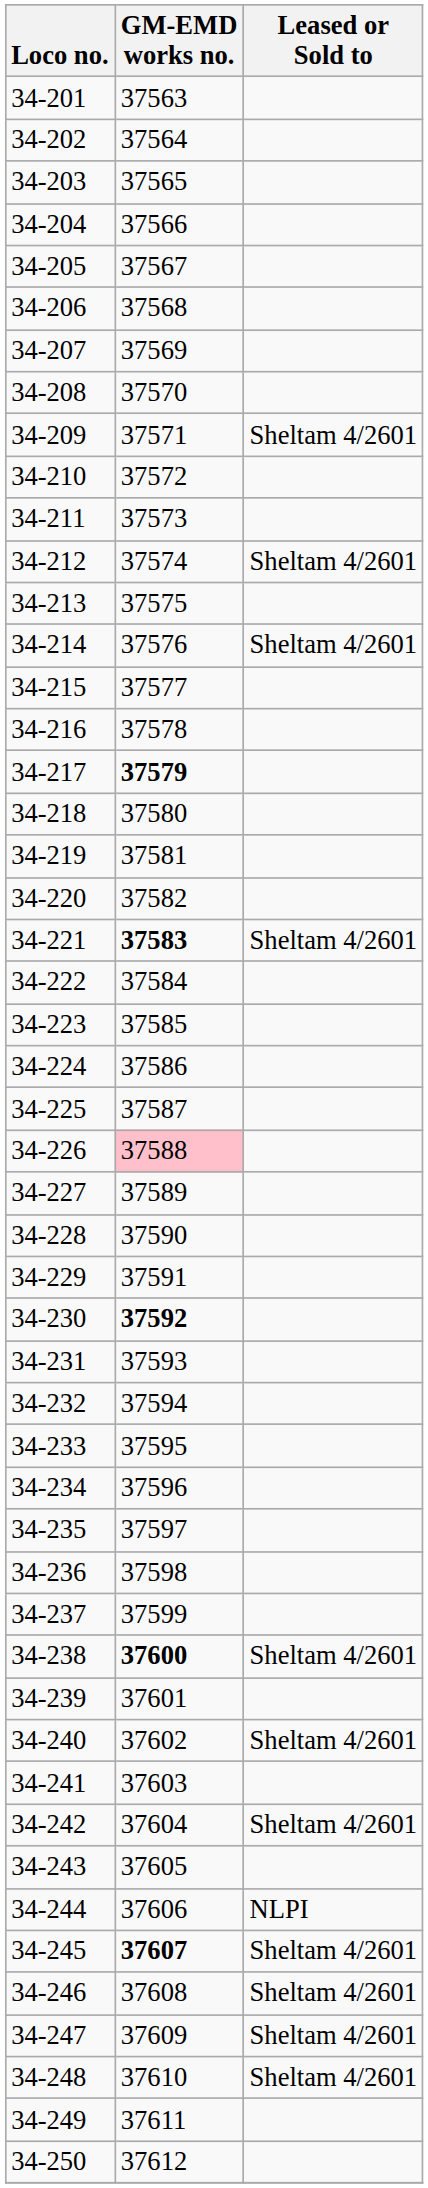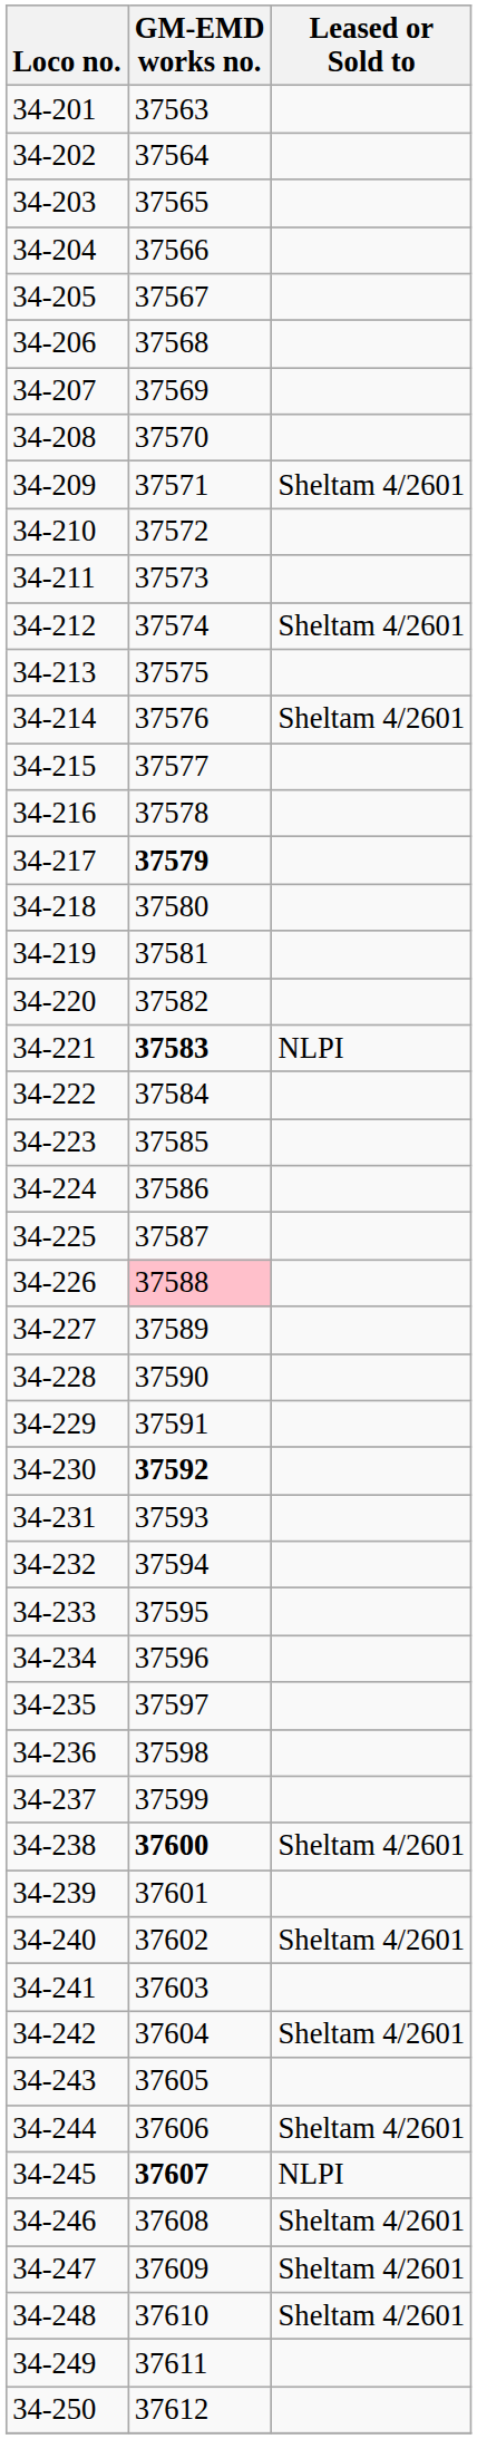 <table class="wikitable collapsible sortable collapsed" style="margin:0.5em auto; font-size:100%;">
 <tr>
 <th><br>Loco no.</th>
 <th>GM-EMD<br>works no.</th>
 <th>Leased or<br>Sold to</th>
 </tr>
 <tr>
 <td>34-201</td>
 <td>37563</td>
 <td></td>
 </tr>
 <tr>
 <td>34-202</td>
 <td>37564</td>
 <td></td>
 </tr>
 <tr>
 <td>34-203</td>
 <td>37565</td>
 <td></td>
 </tr>
 <tr>
 <td>34-204</td>
 <td>37566</td>
 <td></td>
 </tr>
 <tr>
 <td>34-205</td>
 <td>37567</td>
 <td></td>
 </tr>
 <tr>
 <td>34-206</td>
 <td>37568</td>
 <td></td>
 </tr>
 <tr>
 <td>34-207</td>
 <td>37569</td>
 <td></td>
 </tr>
 <tr>
 <td>34-208</td>
 <td>37570</td>
 <td></td>
 </tr>
 <tr>
 <td>34-209</td>
 <td>37571</td>
 <td>Sheltam 4/2601</td>
 </tr>
 <tr>
 <td>34-210</td>
 <td>37572</td>
 <td></td>
 </tr>
 <tr>
 <td>34-211</td>
 <td>37573</td>
 <td></td>
 </tr>
 <tr>
 <td>34-212</td>
 <td>37574</td>
 <td>Sheltam 4/2601</td>
 </tr>
 <tr>
 <td>34-213</td>
 <td>37575</td>
 <td></td>
 </tr>
 <tr>
 <td>34-214</td>
 <td>37576</td>
 <td>Sheltam 4/2601</td>
 </tr>
 <tr>
 <td>34-215</td>
 <td>37577</td>
 <td></td>
 </tr>
 <tr>
 <td>34-216</td>
 <td>37578</td>
 <td></td>
 </tr>
 <tr>
 <td>34-217</td>
 <td><strong>37579</strong></td>
 <td></td>
 </tr>
 <tr>
 <td>34-218</td>
 <td>37580</td>
 <td></td>
 </tr>
 <tr>
 <td>34-219</td>
 <td>37581</td>
 <td></td>
 </tr>
 <tr>
 <td>34-220</td>
 <td>37582</td>
 <td></td>
 </tr>
 <tr>
 <td>34-221</td>
 <td><strong>37583</strong></td>
-<td>Sheltam 4/2601</td>
+<td>NLPI</td>
 </tr>
 <tr>
 <td>34-222</td>
 <td>37584</td>
 <td></td>
 </tr>
 <tr>
 <td>34-223</td>
 <td>37585</td>
 <td></td>
 </tr>
 <tr>
 <td>34-224</td>
 <td>37586</td>
 <td></td>
 </tr>
 <tr>
 <td>34-225</td>
 <td>37587</td>
 <td></td>
 </tr>
 <tr>
 <td>34-226</td>
 <td style="background: pink;">37588</td>
 <td></td>
 </tr>
 <tr>
 <td>34-227</td>
 <td>37589</td>
 <td></td>
 </tr>
 <tr>
 <td>34-228</td>
 <td>37590</td>
 <td></td>
 </tr>
 <tr>
 <td>34-229</td>
 <td>37591</td>
 <td></td>
 </tr>
 <tr>
 <td>34-230</td>
 <td><strong>37592</strong></td>
 <td></td>
 </tr>
 <tr>
 <td>34-231</td>
 <td>37593</td>
 <td></td>
 </tr>
 <tr>
 <td>34-232</td>
 <td>37594</td>
 <td></td>
 </tr>
 <tr>
 <td>34-233</td>
 <td>37595</td>
 <td></td>
 </tr>
 <tr>
 <td>34-234</td>
 <td>37596</td>
 <td></td>
 </tr>
 <tr>
 <td>34-235</td>
 <td>37597</td>
 <td></td>
 </tr>
 <tr>
 <td>34-236</td>
 <td>37598</td>
 <td></td>
 </tr>
 <tr>
 <td>34-237</td>
 <td>37599</td>
 <td></td>
 </tr>
 <tr>
 <td>34-238</td>
 <td><strong>37600</strong></td>
 <td>Sheltam 4/2601</td>
 </tr>
 <tr>
 <td>34-239</td>
 <td>37601</td>
 <td></td>
 </tr>
 <tr>
 <td>34-240</td>
 <td>37602</td>
 <td>Sheltam 4/2601</td>
 </tr>
 <tr>
 <td>34-241</td>
 <td>37603</td>
 <td></td>
 </tr>
 <tr>
 <td>34-242</td>
 <td>37604</td>
 <td>Sheltam 4/2601</td>
 </tr>
 <tr>
 <td>34-243</td>
 <td>37605</td>
 <td></td>
 </tr>
 <tr>
 <td>34-244</td>
 <td>37606</td>
-<td>NLPI</td>
+<td>Sheltam 4/2601</td>
 </tr>
 <tr>
 <td>34-245</td>
 <td><strong>37607</strong></td>
-<td>Sheltam 4/2601</td>
+<td>NLPI</td>
 </tr>
 <tr>
 <td>34-246</td>
 <td>37608</td>
 <td>Sheltam 4/2601</td>
 </tr>
 <tr>
 <td>34-247</td>
 <td>37609</td>
 <td>Sheltam 4/2601</td>
 </tr>
 <tr>
 <td>34-248</td>
 <td>37610</td>
 <td>Sheltam 4/2601</td>
 </tr>
 <tr>
 <td>34-249</td>
 <td>37611</td>
 <td></td>
 </tr>
 <tr>
 <td>34-250</td>
 <td>37612</td>
 <td></td>
 </tr>
 <tr>
 </tr>
 </table>
